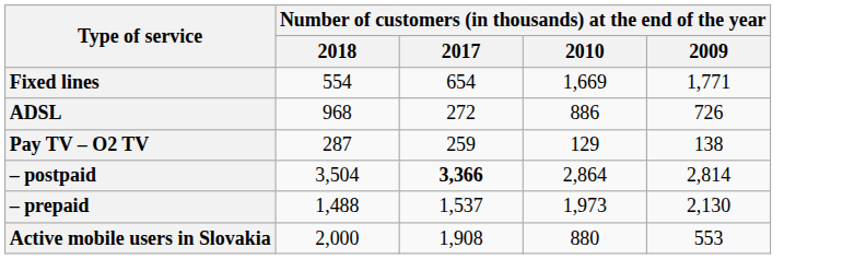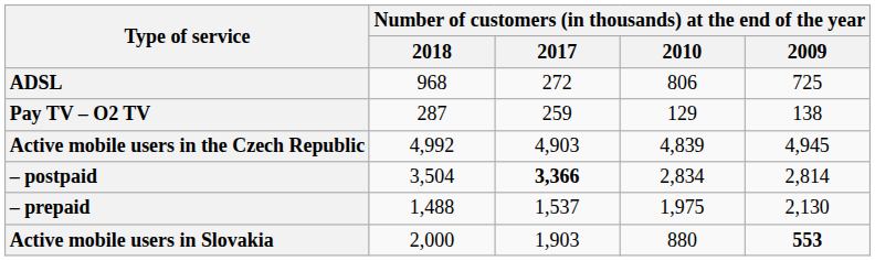 <table class="wikitable" style="text-align:center;">
 <tr>
 <th rowspan="2" scope="col">Type of service</th>
 <th colspan="4" scope="col">Number of customers (in thousands) at the end of the year</th>
 </tr>
 <tr>
 <th scope="col" style="text-align: center">2018 </th>
 <th scope="col" style="text-align: center">2017 </th>
 <th scope="col" style="text-align: center">2010</th>
 <th scope="col" style="text-align: center">2009</th>
 </tr>
 <tr>
-<th scope="row" style="text-align:left;">Fixed lines</th>
-<td>554</td>
-<td>654</td>
-<td>1,669</td>
-<td>1,771</td>
-</tr>
-<tr>
 <th scope="row" style="text-align:left;">ADSL</th>
 <td>968</td>
 <td>272</td>
-<td>886</td>
-<td>726</td>
+<td>806</td>
+<td>725</td>
 </tr>
 <tr>
 <th scope="row" style="text-align:left;">Pay TV – O2 TV</th>
 <td>287</td>
 <td>259</td>
 <td>129</td>
 <td>138</td>
 </tr>
 <tr>
+<th scope="row" style="text-align:left;">Active mobile users in the Czech Republic</th>
+<td>4,992</td>
+<td>4,903</td>
+<td>4,839</td>
+<td>4,945</td>
+</tr>
+<tr>
 <th scope="row" style="text-align:left;">– postpaid</th>
 <td>3,504</td>
 <td><strong>3,366</strong></td>
-<td>2,864</td>
+<td>2,834</td>
 <td>2,814</td>
 </tr>
 <tr>
 <th scope="row" style="text-align:left;">– prepaid</th>
 <td>1,488</td>
 <td>1,537</td>
-<td>1,973</td>
+<td>1,975</td>
 <td>2,130</td>
 </tr>
 <tr>
 <th scope="row" style="text-align:left;">Active mobile users in Slovakia</th>
 <td>2,000 </td>
-<td>1,908</td>
+<td>1,903</td>
 <td>880</td>
-<td>553</td>
+<td><strong>553</strong></td>
 </tr>
 </table>
